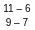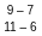 <table style="text-align:center">
 <tr>
 <th width=200></th>
 <th width=100></th>
 <th width=200></th>
 </tr>
 <tr>
 <td align=right><strong></strong></td>
-<td>11 – 6</td>
+<td>9 – 7</td>
 <td align=left></td>
 </tr>
 <tr>
 <td align=right><strong></strong></td>
-<td>9 – 7</td>
+<td>11 – 6</td>
 <td align=left></td>
 </tr>
 </table>
